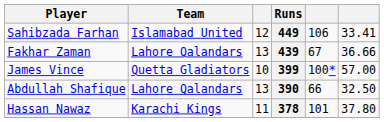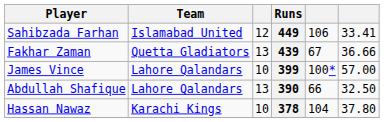 <table class="wikitable sortable">
 <tr>
 <th class="unsortable">Player</th>
 <th class="unsortable">Team</th>
 <th></th>
 <th class="unsortable">Runs</th>
 <th></th>
 <th></th>
 </tr>
 <tr>
 <td><a href='#'>Sahibzada Farhan</a></td>
 <td><a href='#'>Islamabad United</a></td>
 <td>12</td>
 <th>449</th>
 <td>106</td>
 <td>33.41</td>
 </tr>
 <tr>
 <td><a href='#'>Fakhar Zaman</a></td>
-<td><a href='#'>Lahore Qalandars</a></td>
+<td><a href='#'>Quetta Gladiators</a></td>
 <td>13</td>
 <th>439</th>
 <td>67</td>
 <td>36.66</td>
 </tr>
 <tr>
 <td><a href='#'>James Vince</a></td>
-<td><a href='#'>Quetta Gladiators</a></td>
+<td><a href='#'>Lahore Qalandars</a></td>
 <td>10</td>
 <th>399</th>
 <td>100<a href='#'>*</a></td>
 <td>57.00</td>
 </tr>
 <tr>
 <td><a href='#'>Abdullah Shafique</a></td>
 <td><a href='#'>Lahore Qalandars</a></td>
 <td>13</td>
 <th>390</th>
 <td>66</td>
 <td>32.50</td>
 </tr>
 <tr>
 <td><a href='#'>Hassan Nawaz</a></td>
 <td><a href='#'>Karachi Kings</a></td>
-<td>11</td>
+<td>10</td>
 <th>378</th>
-<td>101</td>
+<td>104</td>
 <td>37.80</td>
 </tr>
 <tr>
 </tr>
 </table>
